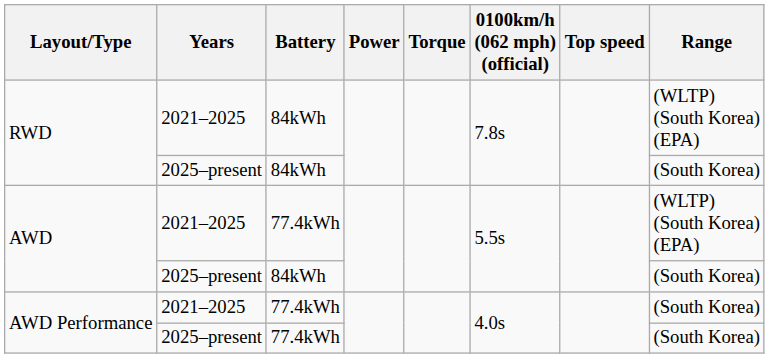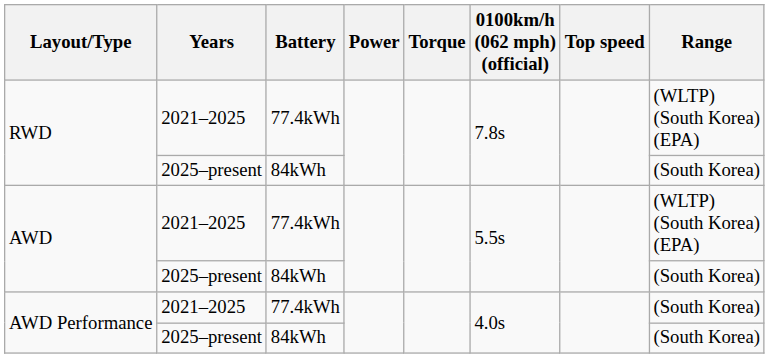 <table class="wikitable collapsible" style="text-align:left; font-size:90%;">
 <tr>
 <th>Layout/Type</th>
 <th>Years</th>
 <th>Battery</th>
 <th>Power</th>
 <th>Torque</th>
 <th>0100km/h<br>(062 mph)<br>(official)</th>
 <th>Top speed</th>
 <th>Range</th>
 </tr>
 <tr>
 <td rowspan="2">RWD</td>
 <td>2021–2025</td>
-<td>84kWh</td>
+<td>77.4kWh</td>
 <td rowspan="2"></td>
 <td rowspan="2"></td>
 <td rowspan="2">7.8s</td>
 <td rowspan="2"></td>
 <td> (WLTP)<br> (South Korea)<br> (EPA)</td>
 </tr>
 <tr>
 <td>2025–present</td>
 <td>84kWh</td>
 <td> (South Korea)</td>
 </tr>
 <tr>
 <td rowspan="2">AWD</td>
 <td>2021–2025</td>
 <td>77.4kWh</td>
 <td rowspan="2"></td>
 <td rowspan="2"></td>
 <td rowspan="2">5.5s</td>
 <td rowspan="2"></td>
 <td> (WLTP)<br> (South Korea)<br> (EPA)</td>
 </tr>
 <tr>
 <td>2025–present</td>
 <td>84kWh</td>
 <td> (South Korea)</td>
 </tr>
 <tr>
 <td rowspan="2">AWD Performance</td>
 <td>2021–2025</td>
 <td>77.4kWh</td>
 <td rowspan="2"></td>
 <td rowspan="2"></td>
 <td rowspan="2">4.0s</td>
 <td rowspan="2"></td>
 <td> (South Korea)</td>
 </tr>
 <tr>
 <td>2025–present</td>
-<td>77.4kWh</td>
+<td>84kWh</td>
 <td> (South Korea)</td>
 </tr>
 </table>
